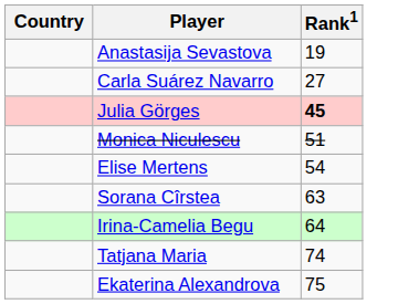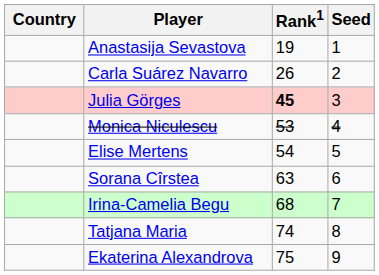 <table class="sortable wikitable">
 <tr>
 <th width="70">Country</th>
 <th width="175">Player</th>
 <th>Rank<sup>1</sup></th>
+<th>Seed</th>
 </tr>
 <tr>
 <td></td>
 <td><a href='#'>Anastasija Sevastova</a></td>
 <td>19</td>
+<td>1</td>
 </tr>
 <tr>
 <td></td>
 <td><a href='#'>Carla Suárez Navarro</a></td>
-<td>27</td>
+<td>26</td>
+<td>2</td>
 </tr>
 <tr style="background:#fcc;">
 <td></td>
 <td><a href='#'>Julia Görges</a></td>
 <td><strong>45</strong></td>
+<td>3</td>
 </tr>
 <tr>
 <td><s></s></td>
 <td><s><a href='#'>Monica Niculescu</a></s></td>
-<td><s>51</s></td>
+<td><s>53</s></td>
+<td><s>4</s></td>
 </tr>
 <tr>
 <td></td>
 <td><a href='#'>Elise Mertens</a></td>
 <td>54</td>
+<td>5</td>
 </tr>
 <tr>
 <td></td>
 <td><a href='#'>Sorana Cîrstea</a></td>
 <td>63</td>
+<td>6</td>
 </tr>
 <tr style="background:#cfc;">
 <td></td>
 <td><a href='#'>Irina-Camelia Begu</a></td>
-<td>64</td>
+<td>68</td>
+<td>7</td>
 </tr>
 <tr>
 <td></td>
 <td><a href='#'>Tatjana Maria</a></td>
 <td>74</td>
+<td>8</td>
 </tr>
 <tr>
 <td></td>
 <td><a href='#'>Ekaterina Alexandrova</a></td>
 <td>75</td>
+<td>9</td>
 </tr>
 </table>
